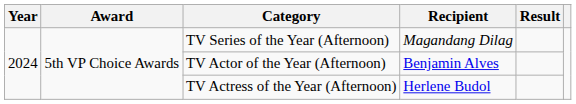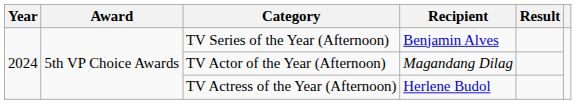 <table class="wikitable">
 <tr>
 <th>Year</th>
 <th>Award</th>
 <th>Category</th>
 <th>Recipient</th>
 <th>Result</th>
 <th></th>
 </tr>
 <tr>
 <td rowspan=3>2024</td>
 <td rowspan=3>5th VP Choice Awards</td>
 <td>TV Series of the Year (Afternoon)</td>
-<td><em>Magandang Dilag</em></td>
+<td><a href='#'>Benjamin Alves</a></td>
 <td></td>
 <td rowspan=3></td>
 </tr>
 <tr>
 <td>TV Actor of the Year (Afternoon)</td>
-<td><a href='#'>Benjamin Alves</a></td>
+<td><em>Magandang Dilag</em></td>
 <td></td>
 </tr>
 <tr>
 <td>TV Actress of the Year (Afternoon)</td>
 <td><a href='#'>Herlene Budol</a></td>
 <td></td>
 </tr>
 </table>
